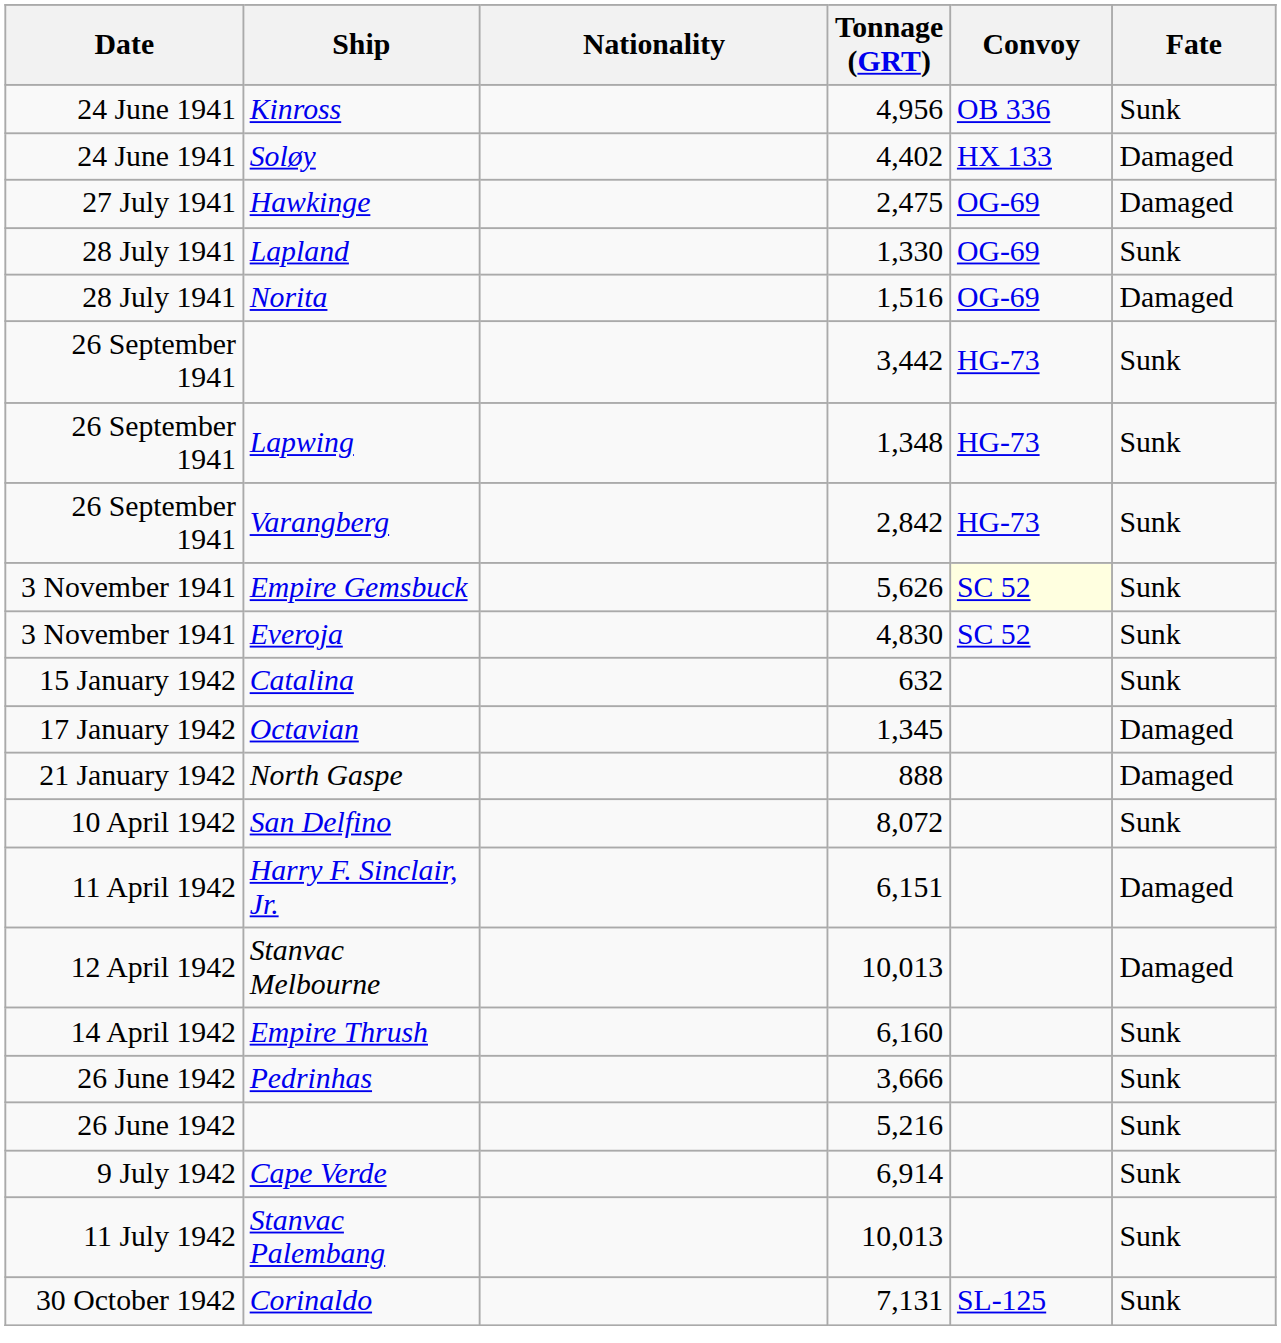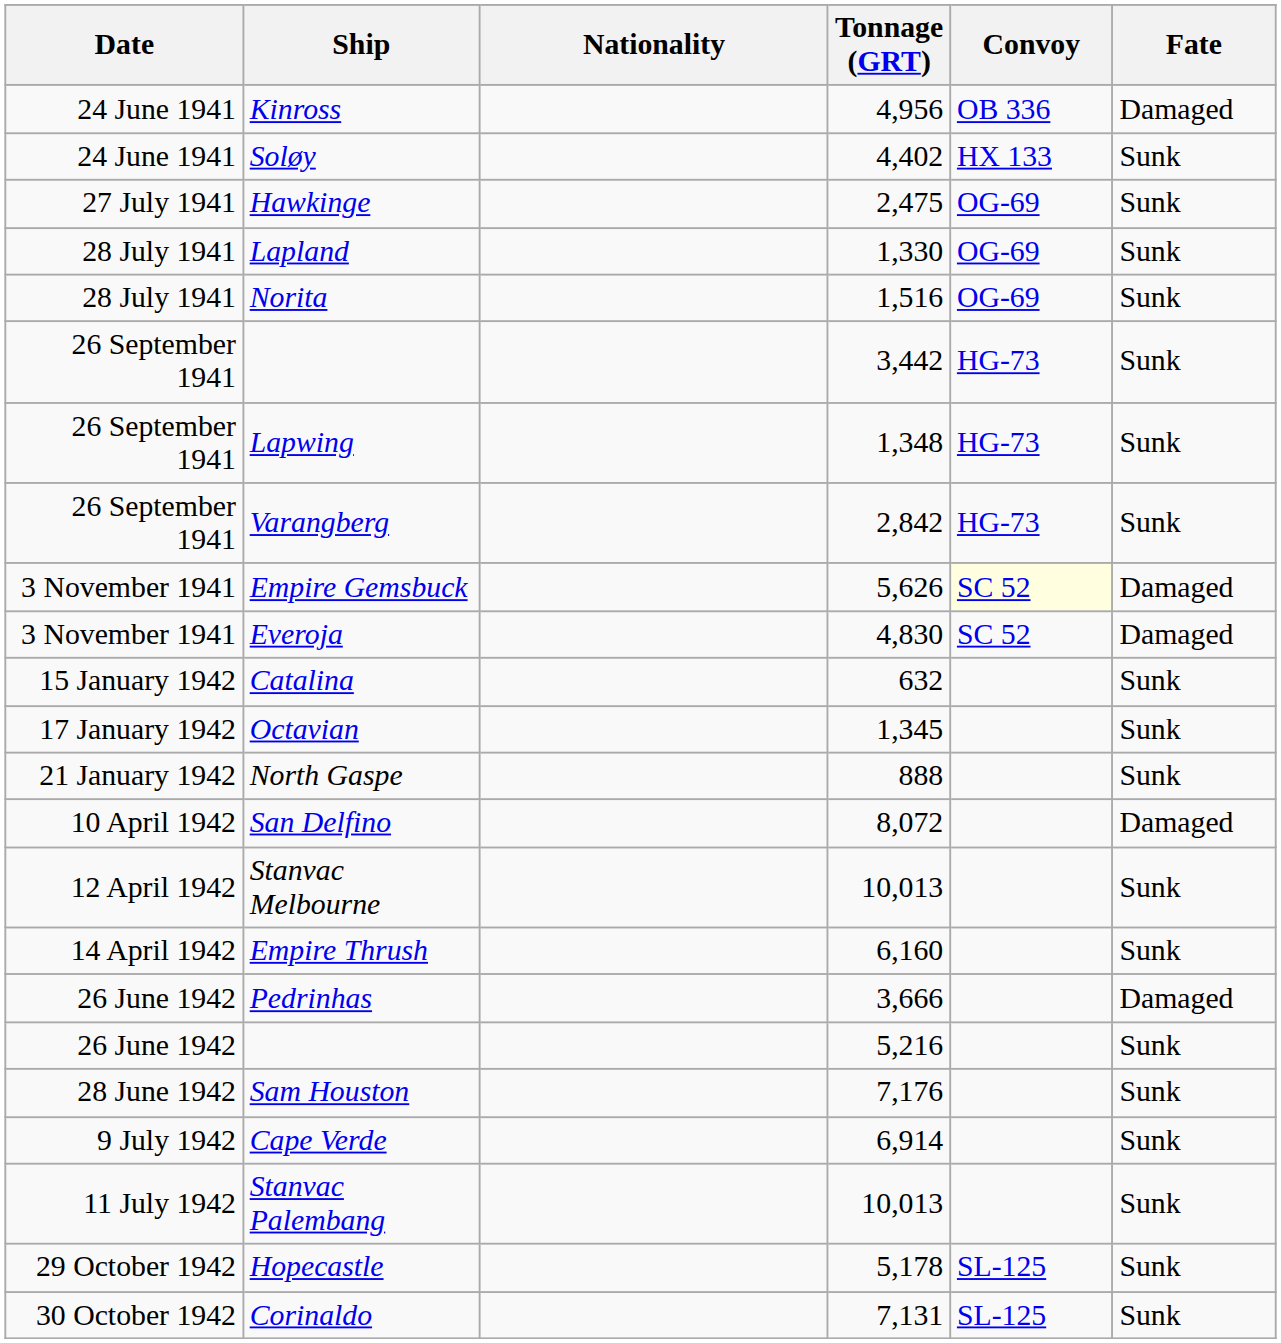 <table class="wikitable sortable" style="margin: 1em auto 1em auto;" style="margin: 1em auto 1em auto;"|->
 <tr>
 <th width="120px">Date</th>
 <th width="120px">Ship</th>
 <th width="180px">Nationality</th>
 <th width="25px">Tonnage<br>(<a href='#'>GRT</a>)</th>
 <th width="80px">Convoy</th>
 <th width="80px">Fate</th>
 </tr>
 <tr>
 <td align="right">24 June 1941</td>
 <td align="left"><em><a href='#'>Kinross</a></em></td>
 <td align="left"></td>
 <td align="right">4,956</td>
 <td align="left"><a href='#'>OB 336</a></td>
-<td align="left">Sunk</td>
+<td align="left">Damaged</td>
 </tr>
 <tr>
 <td align="right">24 June 1941</td>
 <td align="left"><em><a href='#'>Soløy</a></em></td>
 <td align="left"></td>
 <td align="right">4,402</td>
 <td align="left"><a href='#'>HX 133</a></td>
-<td align="left">Damaged</td>
+<td align="left">Sunk</td>
 </tr>
 <tr>
 <td align="right">27 July 1941</td>
 <td align="left"><em><a href='#'>Hawkinge</a></em></td>
 <td align="left"></td>
 <td align="right">2,475</td>
 <td align="left"><a href='#'>OG-69</a></td>
-<td align="left">Damaged</td>
+<td align="left">Sunk</td>
 </tr>
 <tr>
 <td align="right">28 July 1941</td>
 <td align="left"><em><a href='#'>Lapland</a></em></td>
 <td align="left"></td>
 <td align="right">1,330</td>
 <td align="left"><a href='#'>OG-69</a></td>
 <td align="left">Sunk</td>
 </tr>
 <tr>
 <td align="right">28 July 1941</td>
 <td align="left"><em><a href='#'>Norita</a></em></td>
 <td align="left"></td>
 <td align="right">1,516</td>
 <td align="left"><a href='#'>OG-69</a></td>
-<td align="left">Damaged</td>
+<td align="left">Sunk</td>
 </tr>
 <tr>
 <td align="right">26 September 1941</td>
 <td align="left"></td>
 <td align="left"></td>
 <td align="right">3,442</td>
 <td align="left"><a href='#'>HG-73</a></td>
 <td align="left">Sunk</td>
 </tr>
 <tr>
 <td align="right">26 September 1941</td>
 <td align="left"><em><a href='#'>Lapwing</a></em></td>
 <td align="left"></td>
 <td align="right">1,348</td>
 <td align="left"><a href='#'>HG-73</a></td>
 <td align="left">Sunk</td>
 </tr>
 <tr>
 <td align="right">26 September 1941</td>
 <td align="left"><em><a href='#'>Varangberg</a></em></td>
 <td align="left"></td>
 <td align="right">2,842</td>
 <td align="left"><a href='#'>HG-73</a></td>
 <td align="left">Sunk</td>
 </tr>
 <tr>
 <td align="right">3 November 1941</td>
 <td align="left"><em><a href='#'>Empire Gemsbuck</a></em></td>
 <td align="left"></td>
 <td align="right">5,626</td>
 <td align="left" style="background: lightyellow;"><a href='#'>SC 52</a></td>
-<td align="left">Sunk</td>
+<td align="left">Damaged</td>
 </tr>
 <tr>
 <td align="right">3 November 1941</td>
 <td align="left"><em><a href='#'>Everoja</a></em></td>
 <td align="left"></td>
 <td align="right">4,830</td>
 <td align="left"><a href='#'>SC 52</a></td>
-<td align="left">Sunk</td>
+<td align="left">Damaged</td>
 </tr>
 <tr>
 <td align="right">15 January 1942</td>
 <td align="left"><em><a href='#'>Catalina</a></em></td>
 <td align="left"></td>
 <td align="right">632</td>
 <td align="left"></td>
 <td align="left">Sunk</td>
 </tr>
 <tr>
 <td align="right">17 January 1942</td>
 <td align="left"><em><a href='#'>Octavian</a></em></td>
 <td align="left"></td>
 <td align="right">1,345</td>
 <td align="left"></td>
-<td align="left">Damaged</td>
+<td align="left">Sunk</td>
 </tr>
 <tr>
 <td align="right">21 January 1942</td>
 <td align="left"><em>North Gaspe</em></td>
 <td align="left"></td>
 <td align="right">888</td>
 <td align="left"></td>
-<td align="left">Damaged</td>
+<td align="left">Sunk</td>
 </tr>
 <tr>
 <td align="right">10 April 1942</td>
 <td align="left"><em><a href='#'>San Delfino</a></em></td>
 <td align="left"></td>
 <td align="right">8,072</td>
-<td align="left"></td>
-<td align="left">Sunk</td>
-</tr>
-<tr>
-<td align="right">11 April 1942</td>
-<td align="left"><em><a href='#'>Harry F. Sinclair, Jr.</a></em></td>
-<td align="left"></td>
-<td align="right">6,151</td>
 <td align="left"></td>
 <td align="left">Damaged</td>
 </tr>
 <tr>
 <td align="right">12 April 1942</td>
 <td align="left"><em>Stanvac Melbourne</em></td>
 <td align="left"></td>
 <td align="right">10,013</td>
 <td align="left"></td>
-<td align="left">Damaged</td>
+<td align="left">Sunk</td>
 </tr>
 <tr>
 <td align="right">14 April 1942</td>
 <td align="left"><em><a href='#'>Empire Thrush</a></em></td>
 <td align="left"></td>
 <td align="right">6,160</td>
 <td align="left"></td>
 <td align="left">Sunk</td>
 </tr>
 <tr>
 <td align="right">26 June 1942</td>
 <td align="left"><em><a href='#'>Pedrinhas</a></em></td>
 <td align="left"></td>
 <td align="right">3,666</td>
 <td align="left"></td>
-<td align="left">Sunk</td>
+<td align="left">Damaged</td>
 </tr>
 <tr>
 <td align="right">26 June 1942</td>
 <td align="left"></td>
 <td align="left"></td>
 <td align="right">5,216</td>
+<td align="left"></td>
+<td align="left">Sunk</td>
+</tr>
+<tr>
+<td align="right">28 June 1942</td>
+<td align="left"><em><a href='#'>Sam Houston</a></em></td>
+<td align="left"></td>
+<td align="right">7,176</td>
 <td align="left"></td>
 <td align="left">Sunk</td>
 </tr>
 <tr>
 <td align="right">9 July 1942</td>
 <td align="left"><em><a href='#'>Cape Verde</a></em></td>
 <td align="left"></td>
 <td align="right">6,914</td>
 <td align="left"></td>
 <td align="left">Sunk</td>
 </tr>
 <tr>
 <td align="right">11 July 1942</td>
 <td align="left"><em><a href='#'>Stanvac Palembang</a></em></td>
 <td align="left"></td>
 <td align="right">10,013</td>
 <td align="left"></td>
 <td align="left">Sunk</td>
 </tr>
 <tr>
+<td align="right">29 October 1942</td>
+<td align="left"><em><a href='#'>Hopecastle</a></em></td>
+<td align="left"></td>
+<td align="right">5,178</td>
+<td align="left"><a href='#'>SL-125</a></td>
+<td align="left">Sunk</td>
+</tr>
+<tr>
 <td align="right">30 October 1942</td>
 <td align="left"><em><a href='#'>Corinaldo</a></em></td>
 <td align="left"></td>
 <td align="right">7,131</td>
 <td align="left"><a href='#'>SL-125</a></td>
 <td align="left">Sunk</td>
 </tr>
 <tr>
 </tr>
 </table>
